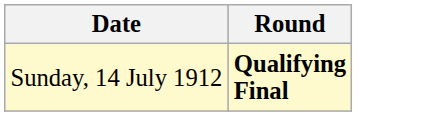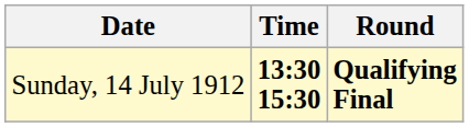 <table class="wikitable">
 <tr>
 <th>Date</th>
+<th>Time</th>
 <th>Round</th>
 </tr>
 <tr style=background:lemonchiffon>
 <td>Sunday, 14 July 1912</td>
+<td><strong>13:30</strong><br><strong>15:30</strong></td>
 <td><strong>Qualifying</strong><br><strong>Final</strong></td>
 </tr>
 </table>
